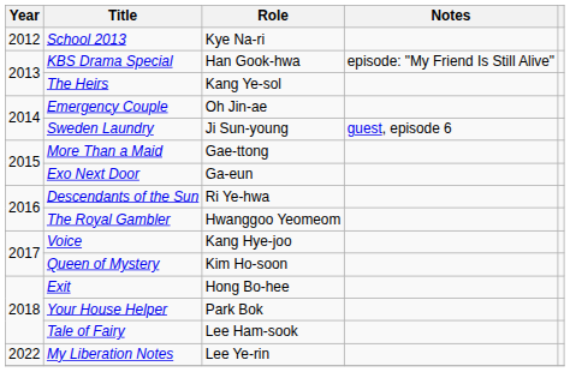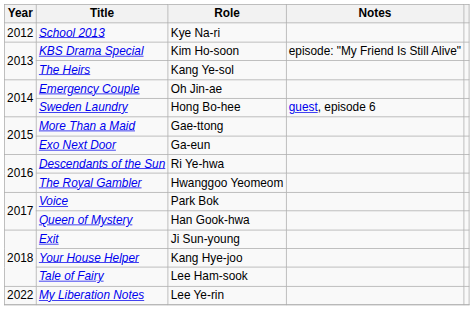 <table class="wikitable">
 <tr>
 <th>Year</th>
 <th>Title</th>
 <th>Role</th>
 <th>Notes</th>
 <th></th>
 </tr>
 <tr>
 <td>2012</td>
 <td><em><a href='#'>School 2013</a></em></td>
 <td>Kye Na-ri</td>
 <td></td>
 <td></td>
 </tr>
 <tr>
 <td rowspan=2>2013</td>
 <td><em><a href='#'>KBS Drama Special</a></em></td>
-<td>Han Gook-hwa</td>
+<td>Kim Ho-soon</td>
 <td>episode: "My Friend Is Still Alive"</td>
 <td></td>
 </tr>
 <tr>
 <td><em><a href='#'>The Heirs</a></em></td>
 <td>Kang Ye-sol</td>
 <td></td>
 <td></td>
 </tr>
 <tr>
 <td rowspan=2>2014</td>
 <td><em><a href='#'>Emergency Couple</a></em></td>
 <td>Oh Jin-ae</td>
 <td></td>
 <td></td>
 </tr>
 <tr>
 <td><em><a href='#'>Sweden Laundry</a></em></td>
-<td>Ji Sun-young</td>
+<td>Hong Bo-hee</td>
 <td><a href='#'>guest</a>, episode 6</td>
 <td></td>
 </tr>
 <tr>
 <td rowspan="2">2015</td>
 <td><em><a href='#'>More Than a Maid</a></em></td>
 <td>Gae-ttong</td>
 <td></td>
 <td></td>
 </tr>
 <tr>
 <td><em><a href='#'>Exo Next Door</a></em></td>
 <td>Ga-eun</td>
 <td></td>
 <td></td>
 </tr>
 <tr>
 <td rowspan="2">2016</td>
 <td><em><a href='#'>Descendants of the Sun</a></em></td>
 <td>Ri Ye-hwa</td>
 <td></td>
 <td></td>
 </tr>
 <tr>
 <td><em><a href='#'>The Royal Gambler</a></em></td>
 <td>Hwanggoo Yeomeom</td>
 <td></td>
 <td></td>
 </tr>
 <tr>
 <td rowspan="2">2017</td>
 <td><em><a href='#'>Voice</a></em></td>
-<td>Kang Hye-joo</td>
+<td>Park Bok</td>
 <td></td>
 <td></td>
 </tr>
 <tr>
 <td><em><a href='#'>Queen of Mystery</a></em></td>
-<td>Kim Ho-soon</td>
+<td>Han Gook-hwa</td>
 <td></td>
 <td></td>
 </tr>
 <tr>
 <td rowspan=3>2018</td>
 <td><em><a href='#'>Exit</a></em></td>
-<td>Hong Bo-hee</td>
+<td>Ji Sun-young</td>
 <td></td>
 <td></td>
 </tr>
 <tr>
 <td><em><a href='#'>Your House Helper</a></em></td>
-<td>Park Bok</td>
+<td>Kang Hye-joo</td>
 <td></td>
 <td></td>
 </tr>
 <tr>
 <td><em><a href='#'>Tale of Fairy</a></em></td>
 <td>Lee Ham-sook</td>
 <td></td>
 <td></td>
 </tr>
 <tr>
 <td>2022</td>
 <td><em><a href='#'>My Liberation Notes</a></em></td>
 <td>Lee Ye-rin</td>
 <td></td>
 <td></td>
 </tr>
 <tr>
 </tr>
 </table>
